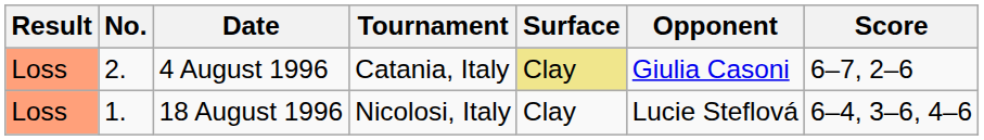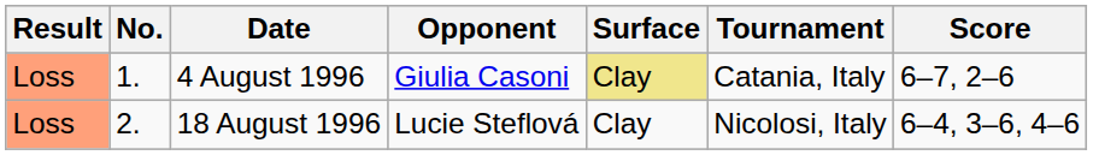 <table class="sortable wikitable" style="font-size:97%;">
 <tr>
 <th>Result</th>
 <th>No.</th>
 <th>Date</th>
+<th>Opponent</th>
+<th>Surface</th>
 <th>Tournament</th>
-<th>Surface</th>
-<th>Opponent</th>
 <th>Score</th>
 </tr>
 <tr>
 <td style="background:#ffa07a;">Loss</td>
-<td>2.</td>
+<td>1.</td>
 <td>4 August 1996</td>
+<td> <a href='#'>Giulia Casoni</a></td>
+<td style="background: khaki;">Clay</td>
 <td>Catania, Italy</td>
-<td style="background: khaki;">Clay</td>
-<td> <a href='#'>Giulia Casoni</a></td>
 <td>6–7, 2–6</td>
 </tr>
 <tr>
 <td style="background:#ffa07a;">Loss</td>
-<td>1.</td>
+<td>2.</td>
 <td>18 August 1996</td>
+<td> Lucie Steflová</td>
+<td>Clay</td>
 <td>Nicolosi, Italy</td>
-<td>Clay</td>
-<td> Lucie Steflová</td>
 <td>6–4, 3–6, 4–6</td>
 </tr>
 </table>
